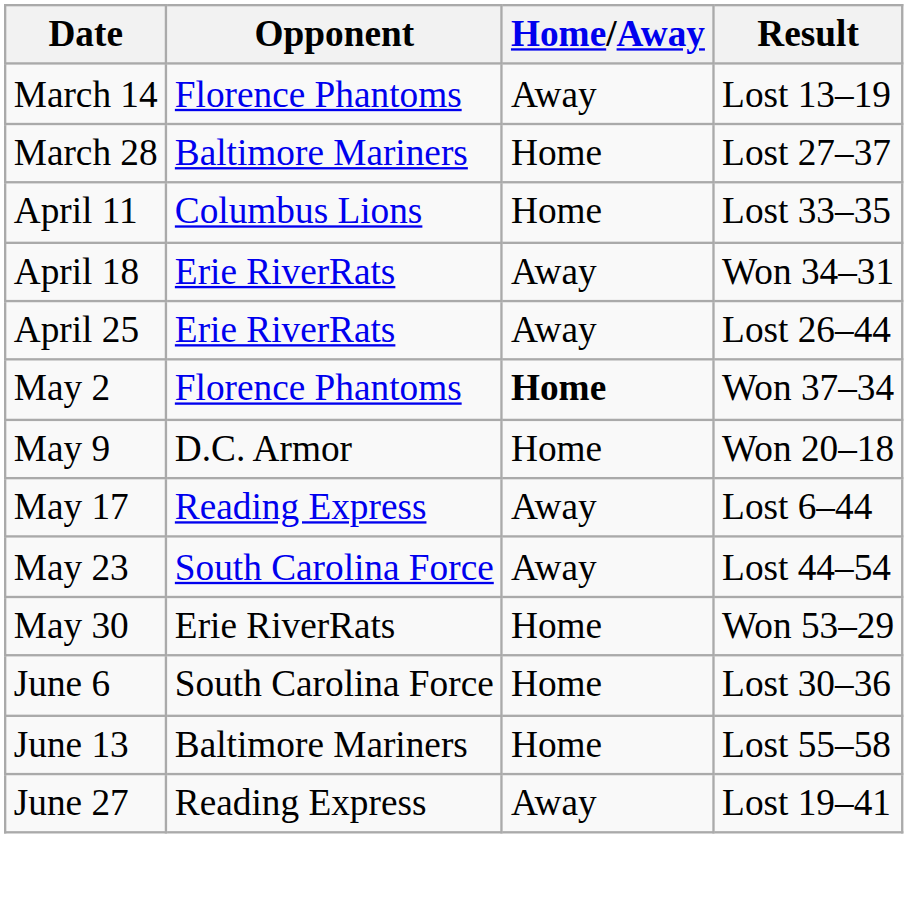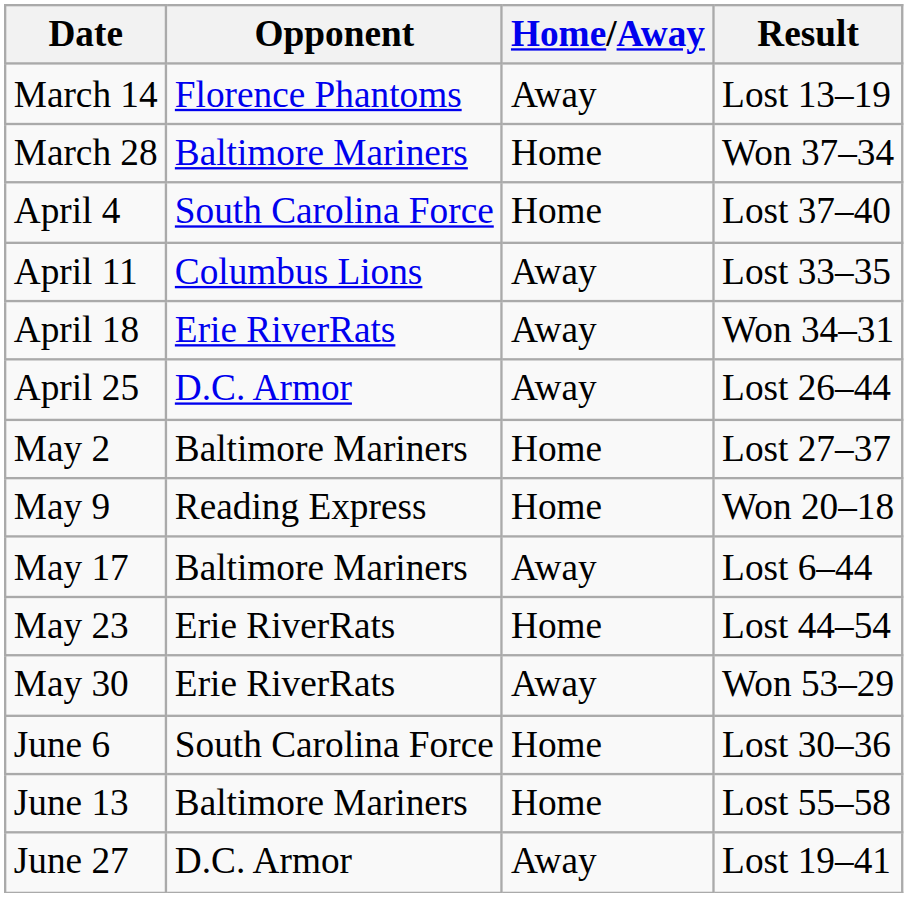 <table class="wikitable">
 <tr>
 <th>Date</th>
 <th>Opponent</th>
 <th><a href='#'>Home</a>/<a href='#'>Away</a></th>
 <th>Result</th>
 </tr>
 <tr>
 <td>March 14</td>
 <td><a href='#'>Florence Phantoms</a></td>
 <td>Away</td>
 <td>Lost 13–19</td>
 </tr>
 <tr>
 <td>March 28</td>
 <td><a href='#'>Baltimore Mariners</a></td>
 <td>Home</td>
-<td>Lost 27–37</td>
+<td>Won 37–34</td>
+</tr>
+<tr>
+<td>April 4</td>
+<td><a href='#'>South Carolina Force</a></td>
+<td>Home</td>
+<td>Lost 37–40</td>
 </tr>
 <tr>
 <td>April 11</td>
 <td><a href='#'>Columbus Lions</a></td>
-<td>Home</td>
+<td>Away</td>
 <td>Lost 33–35</td>
 </tr>
 <tr>
 <td>April 18</td>
 <td><a href='#'>Erie RiverRats</a></td>
 <td>Away</td>
 <td>Won 34–31</td>
 </tr>
 <tr>
 <td>April 25</td>
-<td><a href='#'>Erie RiverRats</a></td>
+<td><a href='#'>D.C. Armor</a></td>
 <td>Away</td>
 <td>Lost 26–44</td>
 </tr>
 <tr>
 <td>May 2</td>
-<td><a href='#'>Florence Phantoms</a></td>
-<td><strong>Home</strong></td>
-<td>Won 37–34</td>
+<td>Baltimore Mariners</td>
+<td>Home</td>
+<td>Lost 27–37</td>
 </tr>
 <tr>
 <td>May 9</td>
-<td>D.C. Armor</td>
+<td>Reading Express</td>
 <td>Home</td>
 <td>Won 20–18</td>
 </tr>
 <tr>
 <td>May 17</td>
-<td><a href='#'>Reading Express</a></td>
+<td>Baltimore Mariners</td>
 <td>Away</td>
 <td>Lost 6–44</td>
 </tr>
 <tr>
 <td>May 23</td>
-<td><a href='#'>South Carolina Force</a></td>
-<td>Away</td>
+<td>Erie RiverRats</td>
+<td>Home</td>
 <td>Lost 44–54</td>
 </tr>
 <tr>
 <td>May 30</td>
 <td>Erie RiverRats</td>
-<td>Home</td>
+<td>Away</td>
 <td>Won 53–29</td>
 </tr>
 <tr>
 <td>June 6</td>
 <td>South Carolina Force</td>
 <td>Home</td>
 <td>Lost 30–36</td>
 </tr>
 <tr>
 <td>June 13</td>
 <td>Baltimore Mariners</td>
 <td>Home</td>
 <td>Lost 55–58</td>
 </tr>
 <tr>
 <td>June 27</td>
-<td>Reading Express</td>
+<td>D.C. Armor</td>
 <td>Away</td>
 <td>Lost 19–41</td>
 </tr>
 </table>
